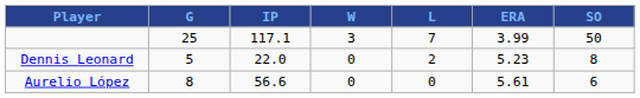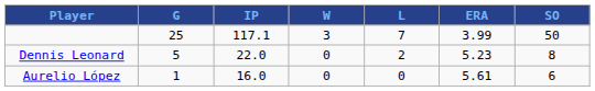 <table class="wikitable sortable">
 <tr>
 <th style="background:#27408B;color:#74B4FA;" width="16%">Player</th>
 <th style="background:#27408B;color:#74B4FA;" width="9%">G</th>
 <th style="background:#27408B;color:#74B4FA;" width="9%">IP</th>
 <th style="background:#27408B;color:#74B4FA;" width="9%">W</th>
 <th style="background:#27408B;color:#74B4FA;" width="9%">L</th>
 <th style="background:#27408B;color:#74B4FA;" width="9%">ERA</th>
 <th style="background:#27408B;color:#74B4FA;" width="9%">SO</th>
 </tr>
 <tr align="center">
 <td></td>
 <td>25</td>
 <td>117.1</td>
 <td>3</td>
 <td>7</td>
 <td>3.99</td>
 <td>50</td>
 </tr>
 <tr align="center">
 <td><a href='#'>Dennis Leonard</a></td>
 <td>5</td>
 <td>22.0</td>
 <td>0</td>
 <td>2</td>
 <td>5.23</td>
 <td>8</td>
 </tr>
 <tr align=center>
 <td><a href='#'>Aurelio López</a></td>
-<td>8</td>
-<td>56.6</td>
+<td>1</td>
+<td>16.0</td>
 <td>0</td>
 <td>0</td>
 <td>5.61</td>
 <td>6</td>
 </tr>
 </table>
